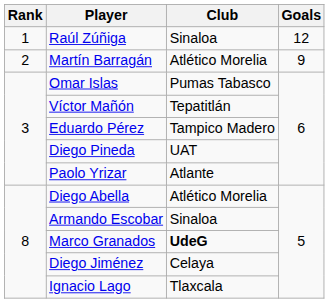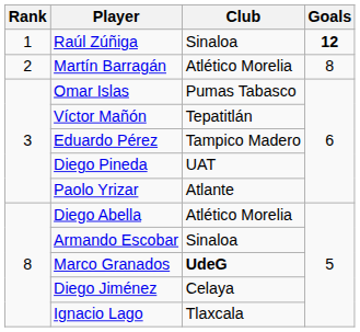 <table class="wikitable">
 <tr>
 <th>Rank</th>
 <th>Player</th>
 <th>Club</th>
 <th>Goals</th>
 </tr>
 <tr>
 <td align=center rowspan=1>1</td>
 <td> <a href='#'>Raúl Zúñiga</a></td>
 <td>Sinaloa</td>
-<td align=center rowspan=1>12</td>
+<td align=center rowspan=1><strong>12</strong></td>
 </tr>
 <tr>
 <td align=center rowspan=1>2</td>
 <td> <a href='#'>Martín Barragán</a></td>
 <td>Atlético Morelia</td>
-<td align=center rowspan=1>9</td>
+<td align=center rowspan=1>8</td>
 </tr>
 <tr>
 <td align=center rowspan=5>3</td>
 <td> <a href='#'>Omar Islas</a></td>
 <td>Pumas Tabasco</td>
 <td align=center rowspan=5>6</td>
 </tr>
 <tr>
 <td> <a href='#'>Víctor Mañón</a></td>
 <td>Tepatitlán</td>
 </tr>
 <tr>
 <td> <a href='#'>Eduardo Pérez</a></td>
 <td>Tampico Madero</td>
 </tr>
 <tr>
 <td> <a href='#'>Diego Pineda</a></td>
 <td>UAT</td>
 </tr>
 <tr>
 <td> <a href='#'>Paolo Yrizar</a></td>
 <td>Atlante</td>
 </tr>
 <tr>
 <td align=center rowspan=5>8</td>
 <td> <a href='#'>Diego Abella</a></td>
 <td>Atlético Morelia</td>
 <td align=center rowspan=5>5</td>
 </tr>
 <tr>
 <td> <a href='#'>Armando Escobar</a></td>
 <td>Sinaloa</td>
 </tr>
 <tr>
 <td> <a href='#'>Marco Granados</a></td>
 <td><strong>UdeG</strong></td>
 </tr>
 <tr>
 <td> <a href='#'>Diego Jiménez</a></td>
 <td>Celaya</td>
 </tr>
 <tr>
 <td> <a href='#'>Ignacio Lago</a></td>
 <td>Tlaxcala</td>
 </tr>
 </table>
